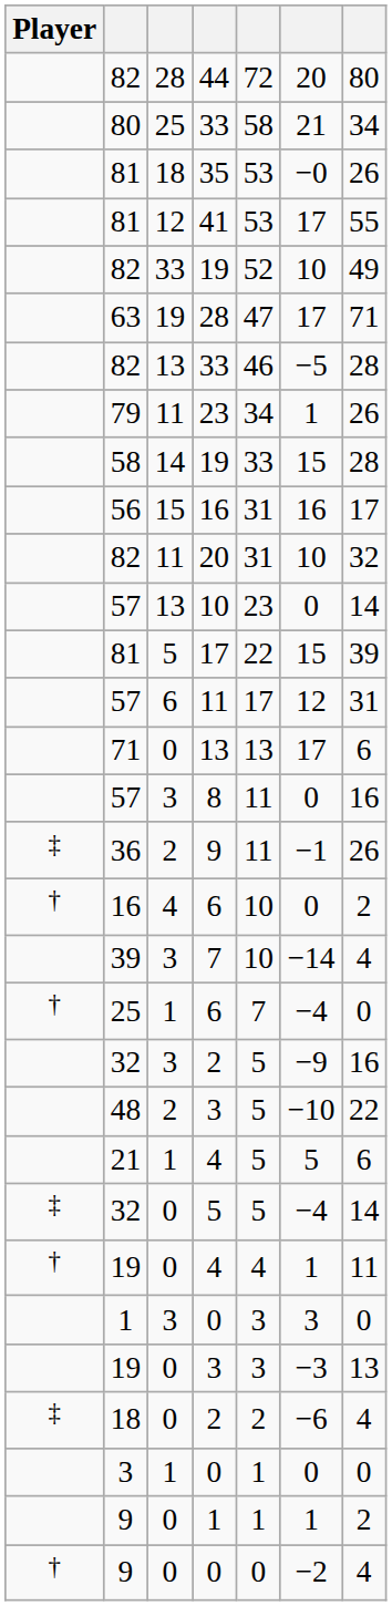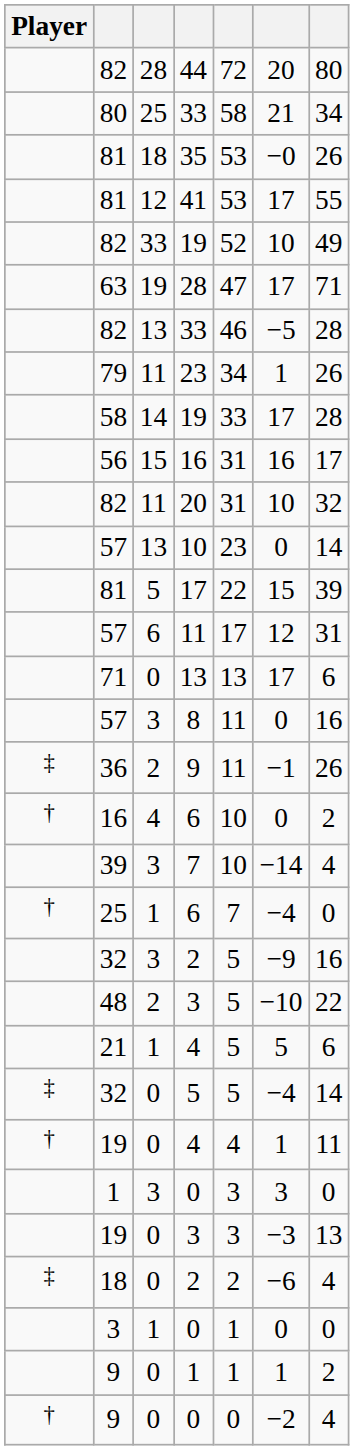 <table class="wikitable sortable" style="text-align:center;">
 <tr>
 <th>Player</th>
 <th></th>
 <th></th>
 <th></th>
 <th></th>
 <th data-sort-type="number"></th>
 <th></th>
 </tr>
 <tr>
 <td></td>
 <td>82</td>
 <td>28</td>
 <td>44</td>
 <td>72</td>
 <td>20</td>
 <td>80</td>
 </tr>
 <tr>
 <td></td>
 <td>80</td>
 <td>25</td>
 <td>33</td>
 <td>58</td>
 <td>21</td>
 <td>34</td>
 </tr>
 <tr>
 <td></td>
 <td>81</td>
 <td>18</td>
 <td>35</td>
 <td>53</td>
 <td>−0</td>
 <td>26</td>
 </tr>
 <tr>
 <td></td>
 <td>81</td>
 <td>12</td>
 <td>41</td>
 <td>53</td>
 <td>17</td>
 <td>55</td>
 </tr>
 <tr>
 <td></td>
 <td>82</td>
 <td>33</td>
 <td>19</td>
 <td>52</td>
 <td>10</td>
 <td>49</td>
 </tr>
 <tr>
 <td></td>
 <td>63</td>
 <td>19</td>
 <td>28</td>
 <td>47</td>
 <td>17</td>
 <td>71</td>
 </tr>
 <tr>
 <td></td>
 <td>82</td>
 <td>13</td>
 <td>33</td>
 <td>46</td>
 <td>−5</td>
 <td>28</td>
 </tr>
 <tr>
 <td></td>
 <td>79</td>
 <td>11</td>
 <td>23</td>
 <td>34</td>
 <td>1</td>
 <td>26</td>
 </tr>
 <tr>
 <td></td>
 <td>58</td>
 <td>14</td>
 <td>19</td>
 <td>33</td>
-<td>15</td>
+<td>17</td>
 <td>28</td>
 </tr>
 <tr>
 <td></td>
 <td>56</td>
 <td>15</td>
 <td>16</td>
 <td>31</td>
 <td>16</td>
 <td>17</td>
 </tr>
 <tr>
 <td></td>
 <td>82</td>
 <td>11</td>
 <td>20</td>
 <td>31</td>
 <td>10</td>
 <td>32</td>
 </tr>
 <tr>
 <td></td>
 <td>57</td>
 <td>13</td>
 <td>10</td>
 <td>23</td>
 <td>0</td>
 <td>14</td>
 </tr>
 <tr>
 <td></td>
 <td>81</td>
 <td>5</td>
 <td>17</td>
 <td>22</td>
 <td>15</td>
 <td>39</td>
 </tr>
 <tr>
 <td></td>
 <td>57</td>
 <td>6</td>
 <td>11</td>
 <td>17</td>
 <td>12</td>
 <td>31</td>
 </tr>
 <tr>
 <td></td>
 <td>71</td>
 <td>0</td>
 <td>13</td>
 <td>13</td>
 <td>17</td>
 <td>6</td>
 </tr>
 <tr>
 <td></td>
 <td>57</td>
 <td>3</td>
 <td>8</td>
 <td>11</td>
 <td>0</td>
 <td>16</td>
 </tr>
 <tr>
 <td><sup>‡</sup></td>
 <td>36</td>
 <td>2</td>
 <td>9</td>
 <td>11</td>
 <td>−1</td>
 <td>26</td>
 </tr>
 <tr>
 <td><sup>†</sup></td>
 <td>16</td>
 <td>4</td>
 <td>6</td>
 <td>10</td>
 <td>0</td>
 <td>2</td>
 </tr>
 <tr>
 <td></td>
 <td>39</td>
 <td>3</td>
 <td>7</td>
 <td>10</td>
 <td>−14</td>
 <td>4</td>
 </tr>
 <tr>
 <td><sup>†</sup></td>
 <td>25</td>
 <td>1</td>
 <td>6</td>
 <td>7</td>
 <td>−4</td>
 <td>0</td>
 </tr>
 <tr>
 <td></td>
 <td>32</td>
 <td>3</td>
 <td>2</td>
 <td>5</td>
 <td>−9</td>
 <td>16</td>
 </tr>
 <tr>
 <td></td>
 <td>48</td>
 <td>2</td>
 <td>3</td>
 <td>5</td>
 <td>−10</td>
 <td>22</td>
 </tr>
 <tr>
 <td></td>
 <td>21</td>
 <td>1</td>
 <td>4</td>
 <td>5</td>
 <td>5</td>
 <td>6</td>
 </tr>
 <tr>
 <td><sup>‡</sup></td>
 <td>32</td>
 <td>0</td>
 <td>5</td>
 <td>5</td>
 <td>−4</td>
 <td>14</td>
 </tr>
 <tr>
 <td><sup>†</sup></td>
 <td>19</td>
 <td>0</td>
 <td>4</td>
 <td>4</td>
 <td>1</td>
 <td>11</td>
 </tr>
 <tr>
 <td></td>
 <td>1</td>
 <td>3</td>
 <td>0</td>
 <td>3</td>
 <td>3</td>
 <td>0</td>
 </tr>
 <tr>
 <td></td>
 <td>19</td>
 <td>0</td>
 <td>3</td>
 <td>3</td>
 <td>−3</td>
 <td>13</td>
 </tr>
 <tr>
 <td><sup>‡</sup></td>
 <td>18</td>
 <td>0</td>
 <td>2</td>
 <td>2</td>
 <td>−6</td>
 <td>4</td>
 </tr>
 <tr>
 <td></td>
 <td>3</td>
 <td>1</td>
 <td>0</td>
 <td>1</td>
 <td>0</td>
 <td>0</td>
 </tr>
 <tr>
 <td></td>
 <td>9</td>
 <td>0</td>
 <td>1</td>
 <td>1</td>
 <td>1</td>
 <td>2</td>
 </tr>
 <tr>
 <td><sup>†</sup></td>
 <td>9</td>
 <td>0</td>
 <td>0</td>
 <td>0</td>
 <td>−2</td>
 <td>4</td>
 </tr>
 </table>
